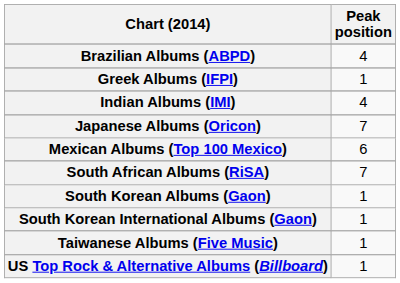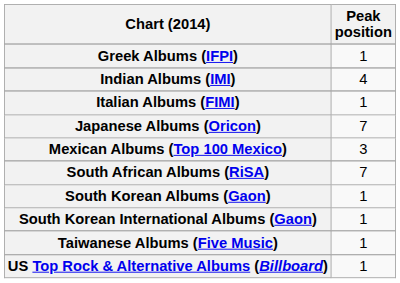 <table class="wikitable sortable plainrowheaders" style="text-align:center">
 <tr>
 <th scope="col">Chart (2014)</th>
 <th scope="col">Peak<br>position</th>
 </tr>
 <tr>
 </tr>
 <tr>
 </tr>
 <tr>
 </tr>
 <tr>
 </tr>
 <tr>
-</tr>
-<tr>
-<th scope="row">Brazilian Albums (<a href='#'>ABPD</a>)</th>
-<td>4</td>
 </tr>
 <tr>
 </tr>
 <tr>
 </tr>
 <tr>
 </tr>
 <tr>
 </tr>
 <tr>
 </tr>
 <tr>
 </tr>
 <tr>
 </tr>
 <tr>
 </tr>
 <tr>
 <th scope="row">Greek Albums (<a href='#'>IFPI</a>)</th>
 <td>1</td>
 </tr>
 <tr>
 </tr>
 <tr>
 <th scope="row">Indian Albums (<a href='#'>IMI</a>)</th>
 <td>4</td>
 </tr>
 <tr>
 </tr>
 <tr>
+<th scope="row">Italian Albums (<a href='#'>FIMI</a>)</th>
+<td>1</td>
+</tr>
+<tr>
 <th scope="row">Japanese Albums (<a href='#'>Oricon</a>)</th>
 <td>7</td>
 </tr>
 <tr>
 <th scope="row">Mexican Albums (<a href='#'>Top 100 Mexico</a>)</th>
-<td>6</td>
+<td>3</td>
 </tr>
 <tr>
 </tr>
 <tr>
 </tr>
 <tr>
 </tr>
 <tr>
 </tr>
 <tr>
 </tr>
 <tr>
 </tr>
 <tr>
 <th scope="row">South African Albums (<a href='#'>RiSA</a>)</th>
 <td>7</td>
 </tr>
 <tr>
 <th scope="row">South Korean Albums (<a href='#'>Gaon</a>)</th>
 <td>1</td>
 </tr>
 <tr>
 <th scope="row">South Korean International Albums (<a href='#'>Gaon</a>)</th>
 <td>1</td>
 </tr>
 <tr>
 </tr>
 <tr>
 </tr>
 <tr>
 <th scope="row">Taiwanese Albums (<a href='#'>Five Music</a>)</th>
 <td>1</td>
 </tr>
 <tr>
 </tr>
 <tr>
 </tr>
 <tr>
 <th scope="row">US <a href='#'>Top Rock & Alternative Albums</a> (<em><a href='#'>Billboard</a></em>)</th>
 <td>1</td>
 </tr>
 </table>
